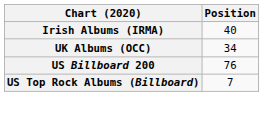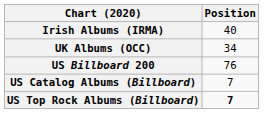 <table class="wikitable sortable plainrowheaders" style="text-align:center">
 <tr>
 <th scope="col">Chart (2020)</th>
 <th scope="col">Position</th>
 </tr>
 <tr>
 <th scope="row">Irish Albums (IRMA)</th>
 <td>40</td>
 </tr>
 <tr>
 <th scope="row">UK Albums (OCC)</th>
 <td>34</td>
 </tr>
 <tr>
 <th scope="row">US <em>Billboard</em> 200</th>
 <td>76</td>
 </tr>
 <tr>
-<th scope="row">US Top Rock Albums (<em>Billboard</em>)</th>
+<th scope="row">US Catalog Albums (<em>Billboard</em>)</th>
 <td>7</td>
 </tr>
+<tr>
+<th scope="row">US Top Rock Albums (<em>Billboard</em>)</th>
+<td><strong>7</strong></td>
+</tr>
 </table>
